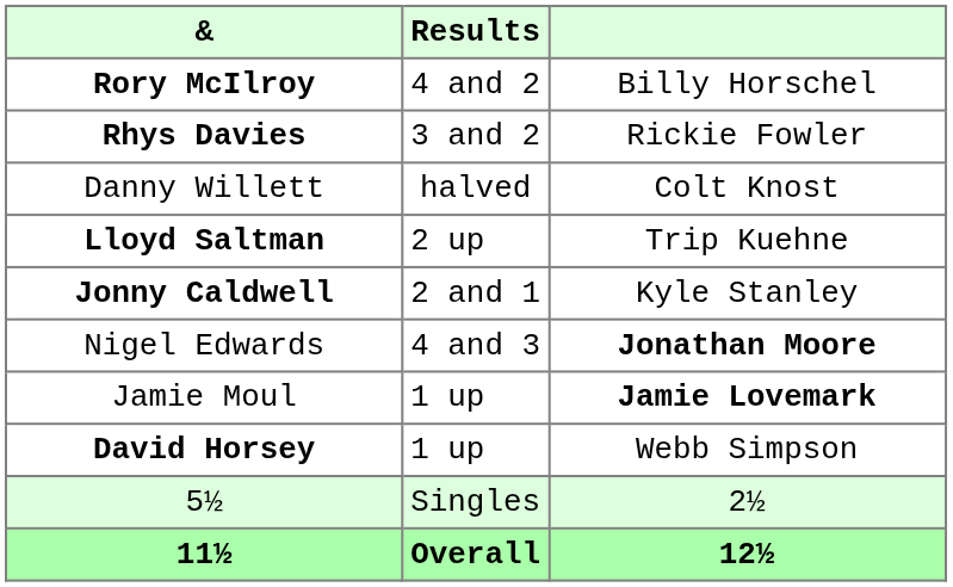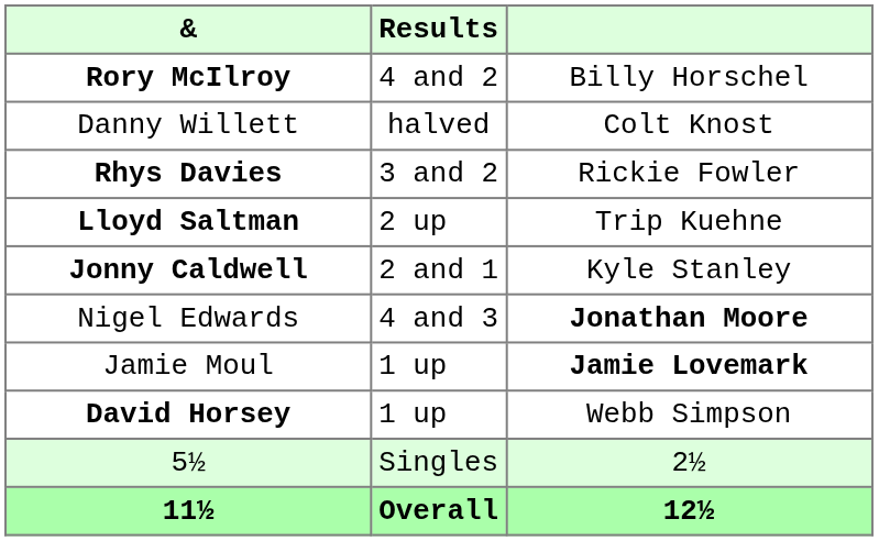 <table border="1" cellpadding="3" style="border-collapse: collapse; text-align:center;">
 <tr style="background:#ddffdd;">
 <th width=160> & </th>
 <th>Results</th>
 <th width=160></th>
 </tr>
 <tr>
 <td><strong>Rory McIlroy</strong></td>
 <td align=left> 4 and 2</td>
 <td>Billy Horschel</td>
 </tr>
 <tr>
+<td>Danny Willett</td>
+<td>halved</td>
+<td>Colt Knost</td>
+</tr>
+<tr>
 <td><strong>Rhys Davies</strong></td>
 <td align=left> 3 and 2</td>
 <td>Rickie Fowler</td>
-</tr>
-<tr>
-<td>Danny Willett</td>
-<td>halved</td>
-<td>Colt Knost</td>
 </tr>
 <tr>
 <td><strong>Lloyd Saltman</strong></td>
 <td align=left> 2 up</td>
 <td>Trip Kuehne</td>
 </tr>
 <tr>
 <td><strong>Jonny Caldwell</strong></td>
 <td align=left> 2 and 1</td>
 <td>Kyle Stanley</td>
 </tr>
 <tr>
 <td>Nigel Edwards</td>
 <td align=left> 4 and 3</td>
 <td><strong>Jonathan Moore</strong></td>
 </tr>
 <tr>
 <td>Jamie Moul</td>
 <td align=left> 1 up</td>
 <td><strong>Jamie Lovemark</strong></td>
 </tr>
 <tr>
 <td><strong>David Horsey</strong></td>
 <td align=left> 1 up</td>
 <td>Webb Simpson</td>
 </tr>
 <tr style="background:#ddffdd;">
 <td>5½</td>
 <td>Singles</td>
 <td>2½</td>
 </tr>
 <tr style="background:#aaffaa;">
 <th>11½</th>
 <th>Overall</th>
 <th>12½</th>
 </tr>
 </table>
